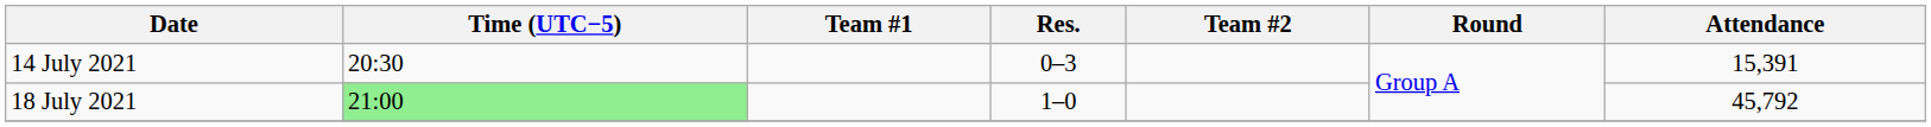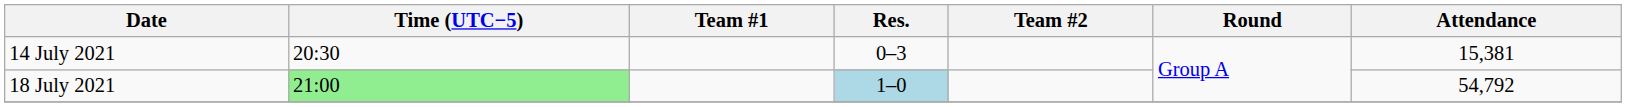 <table class="wikitable"  style="text-align:left; width:100%;">
 <tr>
 <th>Date</th>
 <th>Time (<a href='#'>UTC−5</a>)</th>
 <th>Team #1</th>
 <th>Res.</th>
 <th>Team #2</th>
 <th>Round</th>
 <th>Attendance</th>
 </tr>
 <tr>
 <td>14 July 2021</td>
 <td>20:30</td>
 <td></td>
 <td style="text-align:center;">0–3</td>
 <td></td>
 <td rowspan="2"><a href='#'>Group A</a></td>
-<td style="text-align:center;">15,391</td>
+<td style="text-align:center;">15,381</td>
 </tr>
 <tr>
 <td>18 July 2021</td>
 <td style="background: lightgreen;">21:00</td>
 <td></td>
-<td style="text-align:center;">1–0</td>
+<td style="background: lightblue; text-align:center;">1–0</td>
 <td></td>
-<td style="text-align:center;">45,792</td>
+<td style="text-align:center;">54,792</td>
 </tr>
 <tr>
 </tr>
 </table>
